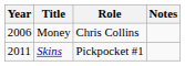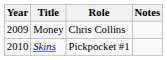 <table class="wikitable sortable">
 <tr>
 <th>Year</th>
 <th>Title</th>
 <th>Role</th>
 <th class="unsortable">Notes</th>
 </tr>
 <tr>
-<td>2006</td>
+<td>2009</td>
 <td>Money</td>
 <td>Chris Collins</td>
 <td></td>
 </tr>
 <tr>
-<td>2011</td>
+<td>2010</td>
 <td><em><a href='#'>Skins</a></em></td>
 <td>Pickpocket #1</td>
 <td></td>
 </tr>
 </table>
